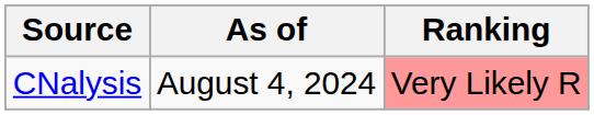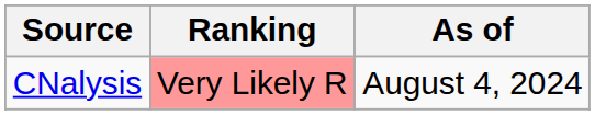 <table class="wikitable">
 <tr>
 <th>Source</th>
+<th>Ranking</th>
 <th>As of</th>
-<th>Ranking</th>
 </tr>
 <tr>
 <td><a href='#'>CNalysis</a></td>
+<td style="background:#FF9999" data-sort-value="4" align="center">Very Likely R</td>
 <td>August 4, 2024</td>
-<td style="background:#FF9999" data-sort-value="4" align="center">Very Likely R</td>
 </tr>
 </table>
